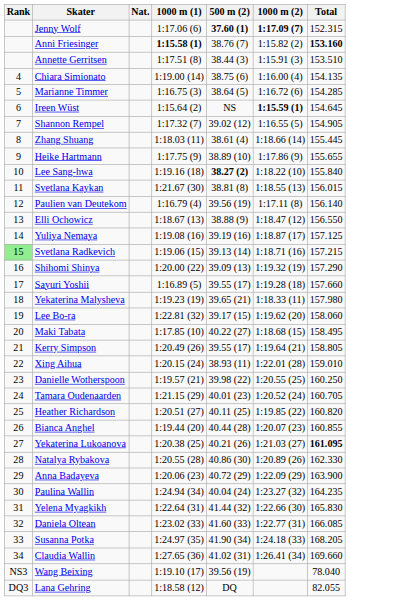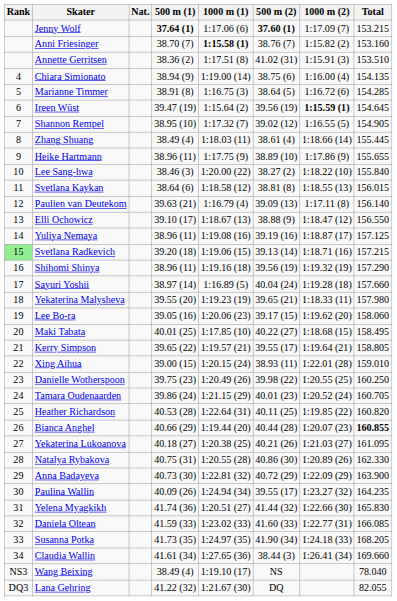 <table class="wikitable sortable" style="text-align:center">
 <tr>
 <th>Rank</th>
 <th>Skater</th>
 <th>Nat.</th>
+<th>500 m (1)</th>
 <th>1000 m (1)</th>
 <th>500 m (2)</th>
 <th>1000 m (2)</th>
 <th>Total</th>
 </tr>
 <tr>
 <td></td>
 <td align=left><a href='#'>Jenny Wolf</a></td>
 <td></td>
+<td><strong>37.64 (1)</strong></td>
 <td>1:17.06 (6)</td>
 <td><strong>37.60 (1)</strong></td>
-<td><strong>1:17.09 (7)</strong></td>
-<td>152.315</td>
+<td>1:17.09 (7)</td>
+<td>153.215</td>
 </tr>
 <tr>
 <td></td>
 <td align=left><a href='#'>Anni Friesinger</a></td>
 <td></td>
+<td>38.70 (7)</td>
 <td><strong>1:15.58 (1)</strong></td>
 <td>38.76 (7)</td>
 <td>1:15.82 (2)</td>
-<td><strong>153.160</strong></td>
+<td>153.160</td>
 </tr>
 <tr>
 <td></td>
 <td align=left><a href='#'>Annette Gerritsen</a></td>
 <td></td>
+<td>38.36 (2)</td>
 <td>1:17.51 (8)</td>
-<td>38.44 (3)</td>
+<td>41.02 (31)</td>
 <td>1:15.91 (3)</td>
 <td>153.510</td>
 </tr>
 <tr>
 <td>4</td>
 <td align=left><a href='#'>Chiara Simionato</a></td>
 <td></td>
+<td>38.94 (9)</td>
 <td>1:19.00 (14)</td>
 <td>38.75 (6)</td>
 <td>1:16.00 (4)</td>
 <td>154.135</td>
 </tr>
 <tr>
 <td>5</td>
 <td align=left><a href='#'>Marianne Timmer</a></td>
 <td></td>
+<td>38.91 (8)</td>
 <td>1:16.75 (3)</td>
 <td>38.64 (5)</td>
 <td>1:16.72 (6)</td>
 <td>154.285</td>
 </tr>
 <tr>
 <td>6</td>
 <td align=left><a href='#'>Ireen Wüst</a></td>
 <td></td>
+<td>39.47 (19)</td>
 <td>1:15.64 (2)</td>
-<td>NS</td>
+<td>39.56 (19)</td>
 <td><strong>1:15.59 (1)</strong></td>
 <td>154.645</td>
 </tr>
 <tr>
 <td>7</td>
 <td align=left><a href='#'>Shannon Rempel</a></td>
 <td></td>
+<td>38.95 (10)</td>
 <td>1:17.32 (7)</td>
 <td>39.02 (12)</td>
 <td>1:16.55 (5)</td>
 <td>154.905</td>
 </tr>
 <tr>
 <td>8</td>
 <td align=left><a href='#'>Zhang Shuang</a></td>
 <td></td>
+<td>38.49 (4)</td>
 <td>1:18.03 (11)</td>
 <td>38.61 (4)</td>
 <td>1:18.66 (14)</td>
 <td>155.445</td>
 </tr>
 <tr>
 <td>9</td>
 <td align=left><a href='#'>Heike Hartmann</a></td>
 <td></td>
+<td>38.96 (11)</td>
 <td>1:17.75 (9)</td>
 <td>38.89 (10)</td>
 <td>1:17.86 (9)</td>
 <td>155.655</td>
 </tr>
 <tr>
 <td>10</td>
 <td align=left><a href='#'>Lee Sang-hwa</a></td>
 <td></td>
-<td>1:19.16 (18)</td>
-<td><strong>38.27 (2)</strong></td>
+<td>38.46 (3)</td>
+<td>1:20.00 (22)</td>
+<td>38.27 (2)</td>
 <td>1:18.22 (10)</td>
 <td>155.840</td>
 </tr>
 <tr>
 <td>11</td>
 <td align=left><a href='#'>Svetlana Kaykan</a></td>
 <td></td>
-<td>1:21.67 (30)</td>
+<td>38.64 (6)</td>
+<td>1:18.58 (12)</td>
 <td>38.81 (8)</td>
 <td>1:18.55 (13)</td>
 <td>156.015</td>
 </tr>
 <tr>
 <td>12</td>
 <td align=left><a href='#'>Paulien van Deutekom</a></td>
 <td></td>
+<td>39.63 (21)</td>
 <td>1:16.79 (4)</td>
-<td>39.56 (19)</td>
+<td>39.09 (13)</td>
 <td>1:17.11 (8)</td>
 <td>156.140</td>
 </tr>
 <tr>
 <td>13</td>
 <td align=left><a href='#'>Elli Ochowicz</a></td>
 <td></td>
+<td>39.10 (17)</td>
 <td>1:18.67 (13)</td>
 <td>38.88 (9)</td>
 <td>1:18.47 (12)</td>
 <td>156.550</td>
 </tr>
 <tr>
 <td>14</td>
 <td align=left><a href='#'>Yuliya Nemaya</a></td>
 <td></td>
+<td>38.96 (11)</td>
 <td>1:19.08 (16)</td>
 <td>39.19 (16)</td>
 <td>1:18.87 (17)</td>
 <td>157.125</td>
 </tr>
 <tr>
 <td style="background: lightgreen;">15</td>
 <td align=left><a href='#'>Svetlana Radkevich</a></td>
 <td></td>
+<td>39.20 (18)</td>
 <td>1:19.06 (15)</td>
 <td>39.13 (14)</td>
 <td>1:18.71 (16)</td>
 <td>157.215</td>
 </tr>
 <tr>
 <td>16</td>
 <td align=left><a href='#'>Shihomi Shinya</a></td>
 <td></td>
-<td>1:20.00 (22)</td>
-<td>39.09 (13)</td>
+<td>38.96 (11)</td>
+<td>1:19.16 (18)</td>
+<td>39.56 (19)</td>
 <td>1:19.32 (19)</td>
 <td>157.290</td>
 </tr>
 <tr>
 <td>17</td>
 <td align=left><a href='#'>Sayuri Yoshii</a></td>
 <td></td>
+<td>38.97 (14)</td>
 <td>1:16.89 (5)</td>
-<td>39.55 (17)</td>
+<td>40.04 (24)</td>
 <td>1:19.28 (18)</td>
 <td>157.660</td>
 </tr>
 <tr>
 <td>18</td>
 <td align=left><a href='#'>Yekaterina Malysheva</a></td>
 <td></td>
+<td>39.55 (20)</td>
 <td>1:19.23 (19)</td>
 <td>39.65 (21)</td>
 <td>1:18.33 (11)</td>
 <td>157.980</td>
 </tr>
 <tr>
 <td>19</td>
 <td align=left><a href='#'>Lee Bo-ra</a></td>
 <td></td>
-<td>1:22.81 (32)</td>
+<td>39.05 (16)</td>
+<td>1:20.06 (23)</td>
 <td>39.17 (15)</td>
 <td>1:19.62 (20)</td>
 <td>158.060</td>
 </tr>
 <tr>
 <td>20</td>
 <td align=left><a href='#'>Maki Tabata</a></td>
 <td></td>
+<td>40.01 (25)</td>
 <td>1:17.85 (10)</td>
 <td>40.22 (27)</td>
 <td>1:18.68 (15)</td>
 <td>158.495</td>
 </tr>
 <tr>
 <td>21</td>
 <td align=left><a href='#'>Kerry Simpson</a></td>
 <td></td>
-<td>1:20.49 (26)</td>
+<td>39.65 (22)</td>
+<td>1:19.57 (21)</td>
 <td>39.55 (17)</td>
 <td>1:19.64 (21)</td>
 <td>158.805</td>
 </tr>
 <tr>
 <td>22</td>
 <td align=left><a href='#'>Xing Aihua</a></td>
 <td></td>
+<td>39.00 (15)</td>
 <td>1:20.15 (24)</td>
 <td>38.93 (11)</td>
 <td>1:22.01 (28)</td>
 <td>159.010</td>
 </tr>
 <tr>
 <td>23</td>
 <td align=left><a href='#'>Danielle Wotherspoon</a></td>
 <td></td>
-<td>1:19.57 (21)</td>
+<td>39.75 (23)</td>
+<td>1:20.49 (26)</td>
 <td>39.98 (22)</td>
 <td>1:20.55 (25)</td>
 <td>160.250</td>
 </tr>
 <tr>
 <td>24</td>
 <td align=left><a href='#'>Tamara Oudenaarden</a></td>
 <td></td>
+<td>39.86 (24)</td>
 <td>1:21.15 (29)</td>
 <td>40.01 (23)</td>
 <td>1:20.52 (24)</td>
 <td>160.705</td>
 </tr>
 <tr>
 <td>25</td>
 <td align=left><a href='#'>Heather Richardson</a></td>
 <td></td>
-<td>1:20.51 (27)</td>
+<td>40.53 (28)</td>
+<td>1:22.64 (31)</td>
 <td>40.11 (25)</td>
 <td>1:19.85 (22)</td>
 <td>160.820</td>
 </tr>
 <tr>
 <td>26</td>
 <td align=left><a href='#'>Bianca Anghel</a></td>
 <td></td>
+<td>40.66 (29)</td>
 <td>1:19.44 (20)</td>
 <td>40.44 (28)</td>
 <td>1:20.07 (23)</td>
-<td>160.855</td>
+<td><strong>160.855</strong></td>
 </tr>
 <tr>
 <td>27</td>
 <td align=left><a href='#'>Yekaterina Lukoanova</a></td>
 <td></td>
+<td>40.18 (27)</td>
 <td>1:20.38 (25)</td>
 <td>40.21 (26)</td>
 <td>1:21.03 (27)</td>
-<td><strong>161.095</strong></td>
+<td>161.095</td>
 </tr>
 <tr>
 <td>28</td>
 <td align=left><a href='#'>Natalya Rybakova</a></td>
 <td></td>
+<td>40.75 (31)</td>
 <td>1:20.55 (28)</td>
 <td>40.86 (30)</td>
 <td>1:20.89 (26)</td>
 <td>162.330</td>
 </tr>
 <tr>
 <td>29</td>
 <td align=left><a href='#'>Anna Badayeva</a></td>
 <td></td>
-<td>1:20.06 (23)</td>
+<td>40.73 (30)</td>
+<td>1:22.81 (32)</td>
 <td>40.72 (29)</td>
 <td>1:22.09 (29)</td>
 <td>163.900</td>
 </tr>
 <tr>
 <td>30</td>
 <td align=left><a href='#'>Paulina Wallin</a></td>
 <td></td>
+<td>40.09 (26)</td>
 <td>1:24.94 (34)</td>
-<td>40.04 (24)</td>
+<td>39.55 (17)</td>
 <td>1:23.27 (32)</td>
 <td>164.235</td>
 </tr>
 <tr>
 <td>31</td>
 <td align=left><a href='#'>Yelena Myagkikh</a></td>
 <td></td>
-<td>1:22.64 (31)</td>
+<td>41.74 (36)</td>
+<td>1:20.51 (27)</td>
 <td>41.44 (32)</td>
 <td>1:22.66 (30)</td>
 <td>165.830</td>
 </tr>
 <tr>
 <td>32</td>
 <td align=left><a href='#'>Daniela Oltean</a></td>
 <td></td>
+<td>41.59 (33)</td>
 <td>1:23.02 (33)</td>
 <td>41.60 (33)</td>
 <td>1:22.77 (31)</td>
 <td>166.085</td>
 </tr>
 <tr>
 <td>33</td>
 <td align=left><a href='#'>Susanna Potka</a></td>
 <td></td>
+<td>41.73 (35)</td>
 <td>1:24.97 (35)</td>
 <td>41.90 (34)</td>
 <td>1:24.18 (33)</td>
 <td>168.205</td>
 </tr>
 <tr>
 <td>34</td>
 <td align=left><a href='#'>Claudia Wallin</a></td>
 <td></td>
+<td>41.61 (34)</td>
 <td>1:27.65 (36)</td>
-<td>41.02 (31)</td>
+<td>38.44 (3)</td>
 <td>1:26.41 (34)</td>
 <td>169.660</td>
 </tr>
 <tr>
 <td>NS3</td>
 <td align=left><a href='#'>Wang Beixing</a></td>
 <td></td>
+<td>38.49 (4)</td>
 <td>1:19.10 (17)</td>
-<td>39.56 (19)</td>
+<td>NS</td>
 <td></td>
 <td>78.040</td>
 </tr>
 <tr>
 <td>DQ3</td>
 <td align=left><a href='#'>Lana Gehring</a></td>
 <td></td>
-<td>1:18.58 (12)</td>
+<td>41.22 (32)</td>
+<td>1:21.67 (30)</td>
 <td>DQ</td>
 <td></td>
 <td>82.055</td>
 </tr>
 </table>
